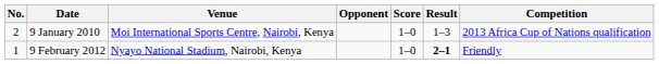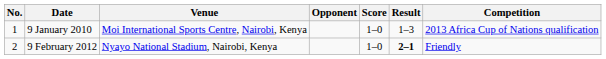 <table class="wikitable sortable">
 <tr>
 <th scope="col">No.</th>
 <th scope="col">Date</th>
 <th scope="col">Venue</th>
 <th scope="col">Opponent</th>
 <th scope="col">Score</th>
 <th scope="col">Result</th>
 <th scope="col">Competition</th>
 </tr>
 <tr>
-<td style="text-align:center">2</td>
+<td style="text-align:center">1</td>
 <td>9 January 2010</td>
 <td><a href='#'>Moi International Sports Centre</a>, <a href='#'>Nairobi</a>, Kenya</td>
 <td></td>
 <td style="text-align:center">1–0</td>
 <td style="text-align:center">1–3</td>
 <td><a href='#'>2013 Africa Cup of Nations qualification</a></td>
 </tr>
 <tr>
-<td style="text-align:center">1</td>
+<td style="text-align:center">2</td>
 <td>9 February 2012</td>
 <td><a href='#'>Nyayo National Stadium</a>, Nairobi, Kenya</td>
 <td></td>
 <td style="text-align:center">1–0</td>
 <td style="text-align:center"><strong>2–1</strong></td>
 <td><a href='#'>Friendly</a></td>
 </tr>
 </table>
